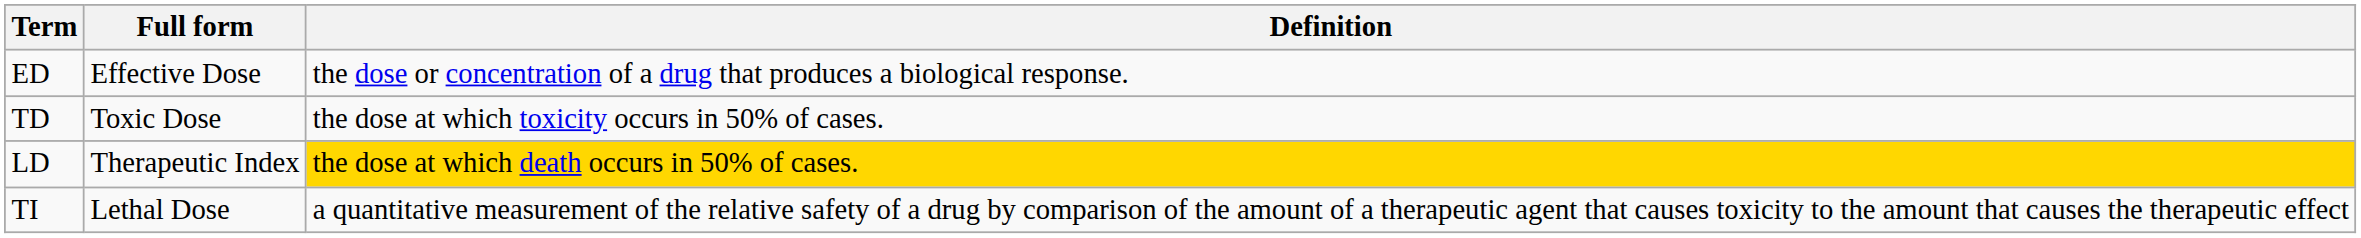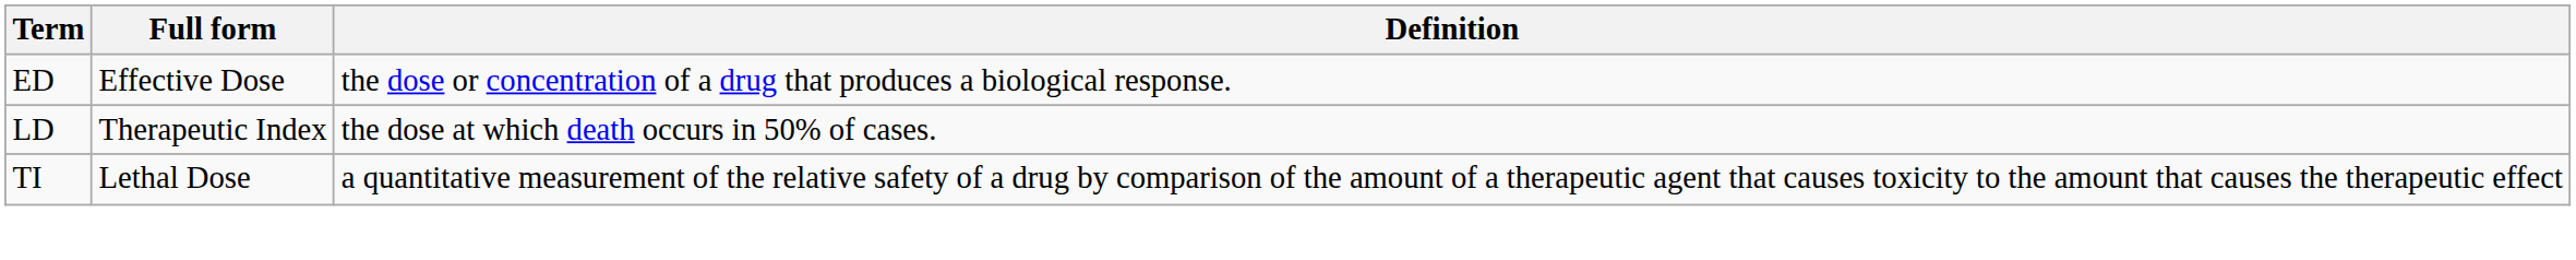 <table class="wikitable">
 <tr>
 <th>Term</th>
 <th>Full form</th>
 <th>Definition</th>
 </tr>
 <tr>
 <td>ED</td>
 <td>Effective Dose</td>
 <td>the <a href='#'>dose</a> or <a href='#'>concentration</a> of a <a href='#'>drug</a> that produces a biological response.</td>
 </tr>
 <tr>
-<td>TD</td>
-<td>Toxic Dose</td>
-<td>the dose at which <a href='#'>toxicity</a> occurs in 50% of cases.</td>
-</tr>
-<tr>
 <td>LD</td>
 <td>Therapeutic Index</td>
-<td style="background: gold;">the dose at which <a href='#'>death</a> occurs in 50% of cases.</td>
+<td>the dose at which <a href='#'>death</a> occurs in 50% of cases.</td>
 </tr>
 <tr>
 <td>TI</td>
 <td>Lethal Dose</td>
 <td>a quantitative measurement of the relative safety of a drug by comparison of the amount of a therapeutic agent that causes toxicity to the amount that causes the therapeutic effect</td>
 </tr>
 </table>
